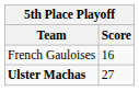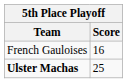 <table class="wikitable">
 <tr>
 <th colspan="2">5th Place Playoff</th>
 </tr>
 <tr>
 <th>Team</th>
 <th>Score</th>
 </tr>
 <tr>
 <td>French Gauloises</td>
 <td>16</td>
 </tr>
 <tr>
 <td><strong>Ulster Machas</strong></td>
-<td>27</td>
+<td>25</td>
 </tr>
 </table>
